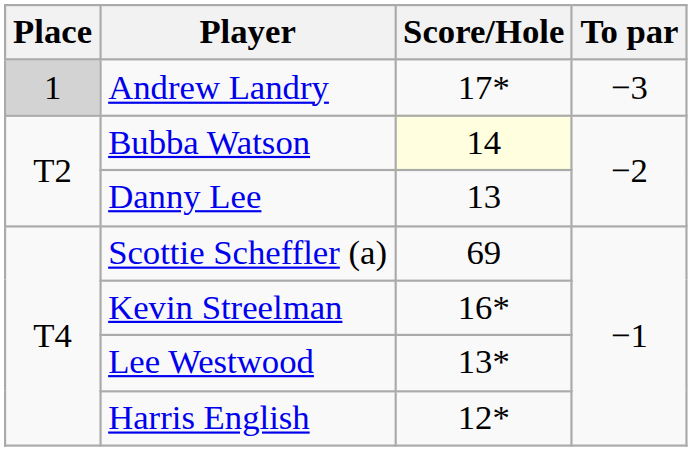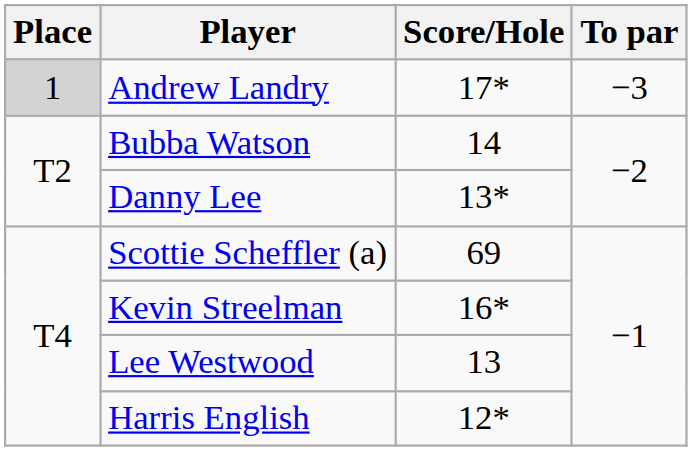 <table class="wikitable">
 <tr>
 <th>Place</th>
 <th>Player</th>
 <th>Score/Hole</th>
 <th>To par</th>
 </tr>
 <tr>
 <td align=center style="background: lightgrey;">1</td>
 <td> <a href='#'>Andrew Landry</a></td>
 <td align=center>17*</td>
 <td align=center>−3</td>
 </tr>
 <tr>
 <td align=center rowspan=2>T2</td>
 <td> <a href='#'>Bubba Watson</a></td>
-<td align=center style="background: lightyellow;">14</td>
+<td align=center>14</td>
 <td rowspan=2 align=center>−2</td>
 </tr>
 <tr>
 <td> <a href='#'>Danny Lee</a></td>
-<td align=center>13</td>
+<td align=center>13*</td>
 </tr>
 <tr>
 <td align=center rowspan=4>T4</td>
 <td> <a href='#'>Scottie Scheffler</a> (a)</td>
 <td align=center>69</td>
 <td rowspan=4 align=center>−1</td>
 </tr>
 <tr>
 <td> <a href='#'>Kevin Streelman</a></td>
 <td align=center>16*</td>
 </tr>
 <tr>
 <td> <a href='#'>Lee Westwood</a></td>
-<td align=center>13*</td>
+<td align=center>13</td>
 </tr>
 <tr>
 <td> <a href='#'>Harris English</a></td>
 <td align=center>12*</td>
 </tr>
 </table>
